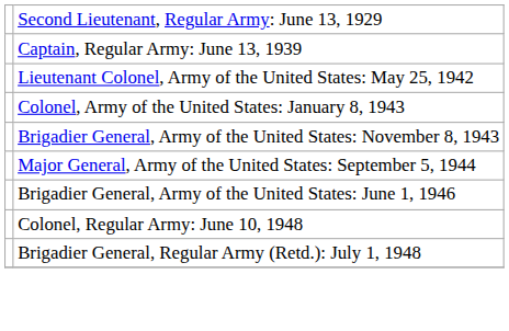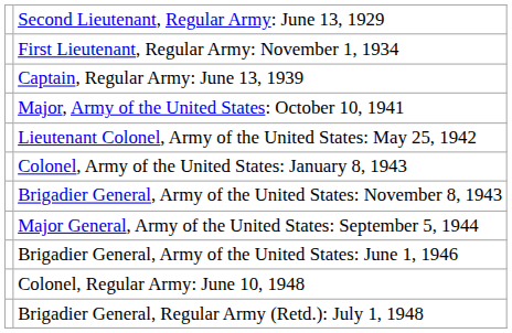 <table class="wikitable" style="background:white">
 <tr>
 <td style="text-align:center;"></td>
 <td><a href='#'>Second Lieutenant</a>, <a href='#'>Regular Army</a>: June 13, 1929</td>
 </tr>
 <tr>
 <td style="text-align:center;"></td>
+<td><a href='#'>First Lieutenant</a>, Regular Army: November 1, 1934</td>
+</tr>
+<tr>
+<td style="text-align:center;"></td>
 <td><a href='#'>Captain</a>, Regular Army: June 13, 1939</td>
+</tr>
+<tr>
+<td style="text-align:center;"></td>
+<td><a href='#'>Major</a>, <a href='#'>Army of the United States</a>: October 10, 1941</td>
 </tr>
 <tr>
 <td style="text-align:center;"></td>
 <td><a href='#'>Lieutenant Colonel</a>, Army of the United States: May 25, 1942</td>
 </tr>
 <tr>
 <td style="text-align:center;"></td>
 <td><a href='#'>Colonel</a>, Army of the United States: January 8, 1943</td>
 </tr>
 <tr>
 <td style="text-align:center;"></td>
 <td><a href='#'>Brigadier General</a>, Army of the United States: November 8, 1943</td>
 </tr>
 <tr>
 <td style="text-align:center;"></td>
 <td><a href='#'>Major General</a>, Army of the United States: September 5, 1944</td>
 </tr>
 <tr>
 <td style="text-align:center;"></td>
 <td>Brigadier General, Army of the United States: June 1, 1946</td>
 </tr>
 <tr>
 <td style="text-align:center;"></td>
 <td>Colonel, Regular Army: June 10, 1948</td>
 </tr>
 <tr>
 <td style="text-align:center;"></td>
 <td>Brigadier General, Regular Army (Retd.): July 1, 1948</td>
 </tr>
 <tr>
 </tr>
 </table>
